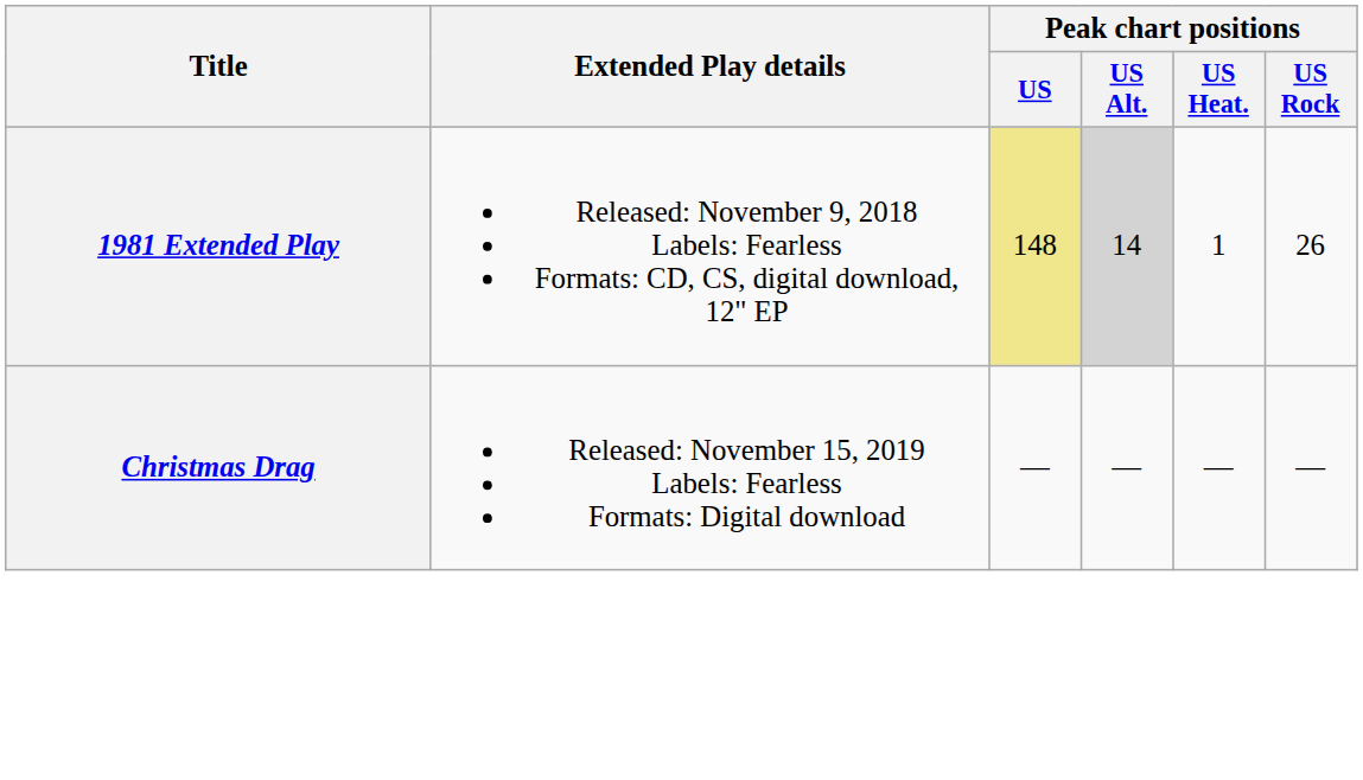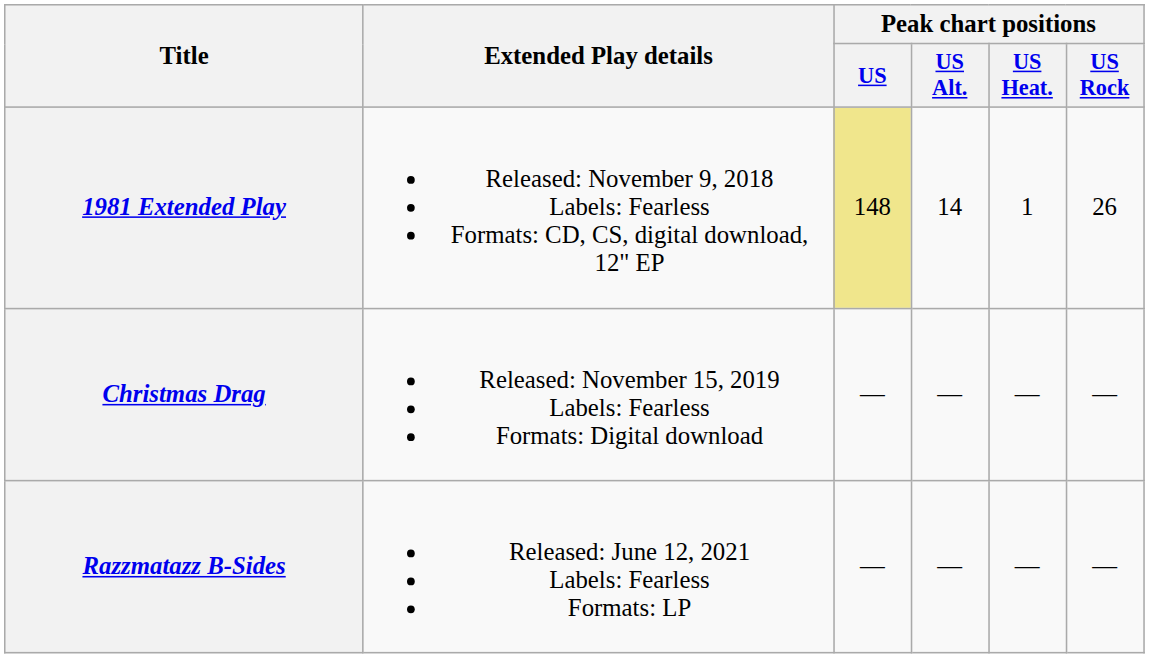 <table class="wikitable plainrowheaders" style="text-align:center;">
 <tr>
 <th scope="col" rowspan="2" style="width:14em;">Title</th>
 <th scope="col" rowspan="2" style="width:18.5em;">Extended Play details</th>
 <th scope="col" colspan="4">Peak chart positions</th>
 </tr>
 <tr>
 <th scope="col" style="width:3em;font-size:90%;"><a href='#'>US</a><br></th>
 <th scope="col" style="width:3em;font-size:90%;"><a href='#'>US<br>Alt.</a><br></th>
 <th style="width:3em;font-size:90%;"><a href='#'>US<br>Heat.</a><br></th>
 <th scope="col" style="width:3em;font-size:90%;"><a href='#'>US<br>Rock</a><br></th>
 </tr>
 <tr>
 <th scope="row"><em><a href='#'>1981 Extended Play</a></em></th>
 <td><br><ul><li>Released: November 9, 2018</li><li>Labels: Fearless</li><li>Formats: CD, CS, digital download, 12" EP</li></ul></td>
 <td style="background: khaki;">148</td>
-<td style="background: lightgrey;">14</td>
+<td>14</td>
 <td>1</td>
 <td>26</td>
 </tr>
 <tr>
 <th scope="row"><em><a href='#'>Christmas Drag</a></em></th>
 <td><br><ul><li>Released: November 15, 2019</li><li>Labels: Fearless</li><li>Formats: Digital download</li></ul></td>
 <td>—</td>
 <td>—</td>
 <td>—</td>
 <td>—</td>
 </tr>
+<tr>
+<th scope="row"><em><a href='#'>Razzmatazz B-Sides</a></em></th>
+<td><br><ul><li>Released: June 12, 2021</li><li>Labels: Fearless</li><li>Formats: LP</li></ul></td>
+<td>—</td>
+<td>—</td>
+<td>—</td>
+<td>—</td>
+</tr>
 </table>
